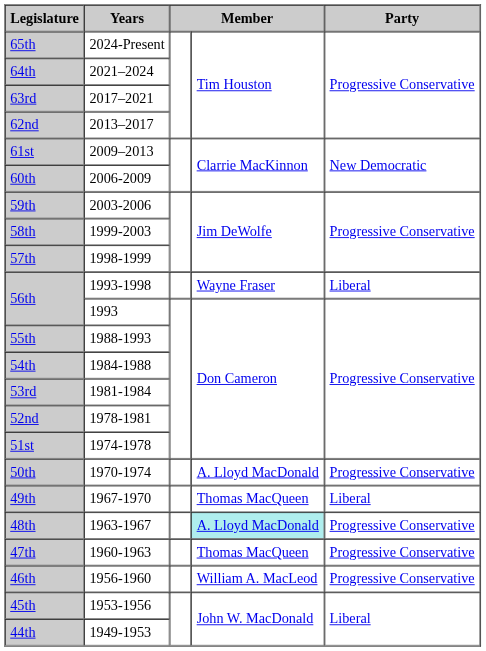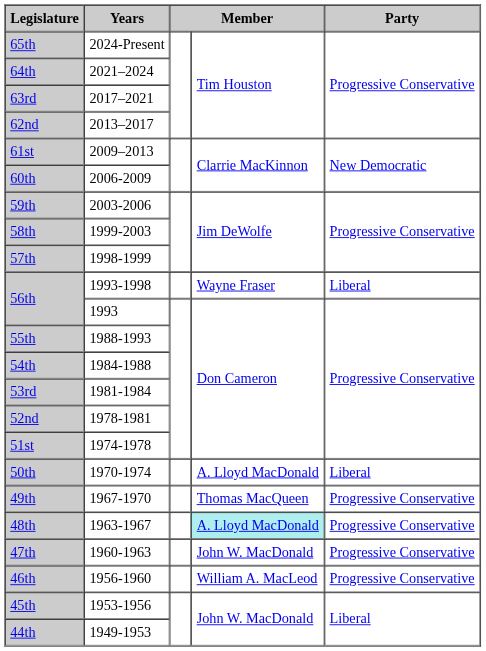 <table border=1 cellpadding=5 cellspacing=0>
 <tr bgcolor="CCCCCC">
 <th>Legislature</th>
 <th>Years</th>
 <th colspan="2">Member</th>
 <th>Party</th>
 </tr>
 <tr>
 <td bgcolor="CCCCCC"><a href='#'>65th</a></td>
 <td>2024-Present</td>
 <td rowspan=4 ></td>
 <td rowspan=4><a href='#'>Tim Houston</a></td>
 <td rowspan=4><a href='#'>Progressive Conservative</a></td>
 </tr>
 <tr>
 <td bgcolor="CCCCCC"><a href='#'>64th</a></td>
 <td>2021–2024</td>
 </tr>
 <tr>
 <td bgcolor="CCCCCC"><a href='#'>63rd</a></td>
 <td>2017–2021</td>
 </tr>
 <tr>
 <td bgcolor="CCCCCC"><a href='#'>62nd</a></td>
 <td>2013–2017</td>
 </tr>
 <tr>
 <td bgcolor="CCCCCC"><a href='#'>61st</a></td>
 <td>2009–2013</td>
 <td rowspan="2" ></td>
 <td rowspan="2"><a href='#'>Clarrie MacKinnon</a></td>
 <td rowspan="2"><a href='#'>New Democratic</a></td>
 </tr>
 <tr>
 <td bgcolor="CCCCCC"><a href='#'>60th</a></td>
 <td>2006-2009</td>
 </tr>
 <tr>
 <td bgcolor="CCCCCC"><a href='#'>59th</a></td>
 <td>2003-2006</td>
 <td rowspan="3" >   </td>
 <td rowspan="3"><a href='#'>Jim DeWolfe</a></td>
 <td rowspan="3"><a href='#'>Progressive Conservative</a></td>
 </tr>
 <tr>
 <td bgcolor="CCCCCC"><a href='#'>58th</a></td>
 <td>1999-2003</td>
 </tr>
 <tr>
 <td bgcolor="CCCCCC"><a href='#'>57th</a></td>
 <td>1998-1999</td>
 </tr>
 <tr>
 <td bgcolor="CCCCCC" rowspan="2"><a href='#'>56th</a></td>
 <td>1993-1998</td>
 <td>   </td>
 <td><a href='#'>Wayne Fraser</a></td>
 <td><a href='#'>Liberal</a></td>
 </tr>
 <tr>
 <td>1993</td>
 <td rowspan="6" >   </td>
 <td rowspan="6"><a href='#'>Don Cameron</a></td>
 <td rowspan="6"><a href='#'>Progressive Conservative</a></td>
 </tr>
 <tr>
 <td bgcolor="CCCCCC"><a href='#'>55th</a></td>
 <td>1988-1993</td>
 </tr>
 <tr>
 <td bgcolor="CCCCCC"><a href='#'>54th</a></td>
 <td>1984-1988</td>
 </tr>
 <tr>
 <td bgcolor="CCCCCC"><a href='#'>53rd</a></td>
 <td>1981-1984</td>
 </tr>
 <tr>
 <td bgcolor="CCCCCC"><a href='#'>52nd</a></td>
 <td>1978-1981</td>
 </tr>
 <tr>
 <td bgcolor="CCCCCC"><a href='#'>51st</a></td>
 <td>1974-1978</td>
 </tr>
 <tr>
 <td bgcolor="CCCCCC"><a href='#'>50th</a></td>
 <td>1970-1974</td>
 <td>   </td>
 <td><a href='#'>A. Lloyd MacDonald</a></td>
-<td><a href='#'>Progressive Conservative</a></td>
+<td><a href='#'>Liberal</a></td>
 </tr>
 <tr>
 <td bgcolor="CCCCCC"><a href='#'>49th</a></td>
 <td>1967-1970</td>
 <td>   </td>
 <td><a href='#'>Thomas MacQueen</a></td>
-<td><a href='#'>Liberal</a></td>
+<td><a href='#'>Progressive Conservative</a></td>
 </tr>
 <tr>
 <td bgcolor="CCCCCC"><a href='#'>48th</a></td>
 <td>1963-1967</td>
 <td>   </td>
 <td style="background: paleturquoise;"><a href='#'>A. Lloyd MacDonald</a></td>
 <td><a href='#'>Progressive Conservative</a></td>
 </tr>
 <tr>
 <td bgcolor="CCCCCC"><a href='#'>47th</a></td>
 <td>1960-1963</td>
 <td>   </td>
-<td><a href='#'>Thomas MacQueen</a></td>
+<td><a href='#'>John W. MacDonald</a></td>
 <td><a href='#'>Progressive Conservative</a></td>
 </tr>
 <tr>
 <td bgcolor="CCCCCC"><a href='#'>46th</a></td>
 <td>1956-1960</td>
 <td>   </td>
 <td><a href='#'>William A. MacLeod</a></td>
 <td><a href='#'>Progressive Conservative</a></td>
 </tr>
 <tr>
 <td bgcolor="CCCCCC"><a href='#'>45th</a></td>
 <td>1953-1956</td>
 <td rowspan="2" >   </td>
 <td rowspan="2"><a href='#'>John W. MacDonald</a></td>
 <td rowspan="2"><a href='#'>Liberal</a></td>
 </tr>
 <tr>
 <td bgcolor="CCCCCC"><a href='#'>44th</a></td>
 <td>1949-1953</td>
 </tr>
 </table>
